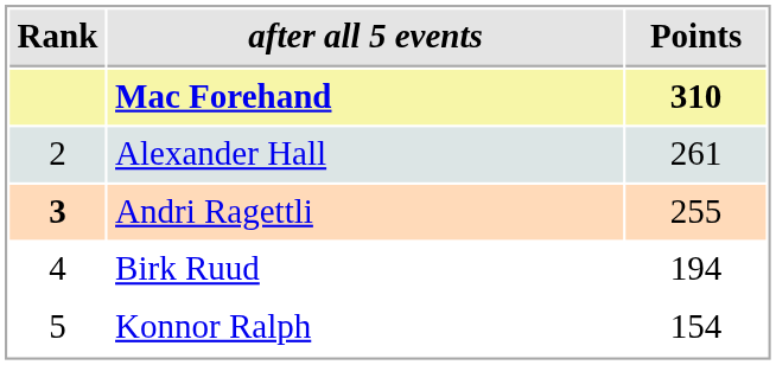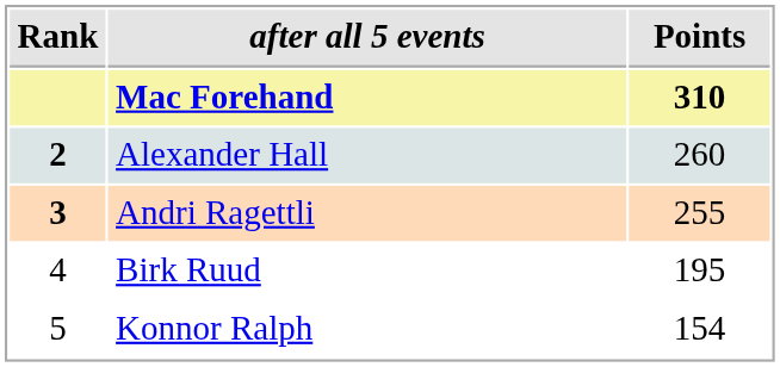 <table cellspacing="1" cellpadding="3" style="border:1px solid #AAAAAA;font-size:86%">
 <tr style="background-color: #E4E4E4;">
 <th style="border-bottom:1px solid #AAAAAA; width: 10px;">Rank</th>
 <th style="border-bottom:1px solid #AAAAAA; width: 200px;"><em>after all 5 events</em></th>
 <th style="border-bottom:1px solid #AAAAAA; width: 50px;">Points</th>
 </tr>
 <tr style="background:#f7f6a8;">
 <td align=center></td>
 <td> <strong><a href='#'>Mac Forehand</a></strong></td>
 <td align=center><strong>310</strong></td>
 </tr>
 <tr style="background:#dce5e5;">
-<td align=center>2</td>
+<td align=center><strong>2</strong></td>
 <td> <a href='#'>Alexander Hall</a></td>
-<td align=center>261</td>
+<td align=center>260</td>
 </tr>
 <tr style="background:#ffdab9;">
 <td align=center><strong>3</strong></td>
 <td> <a href='#'>Andri Ragettli</a></td>
 <td align=center>255</td>
 </tr>
 <tr>
 <td align=center>4</td>
 <td> <a href='#'>Birk Ruud</a></td>
-<td align=center>194</td>
+<td align=center>195</td>
 </tr>
 <tr>
 <td align=center>5</td>
 <td> <a href='#'>Konnor Ralph</a></td>
 <td align=center>154</td>
 </tr>
 </table>
